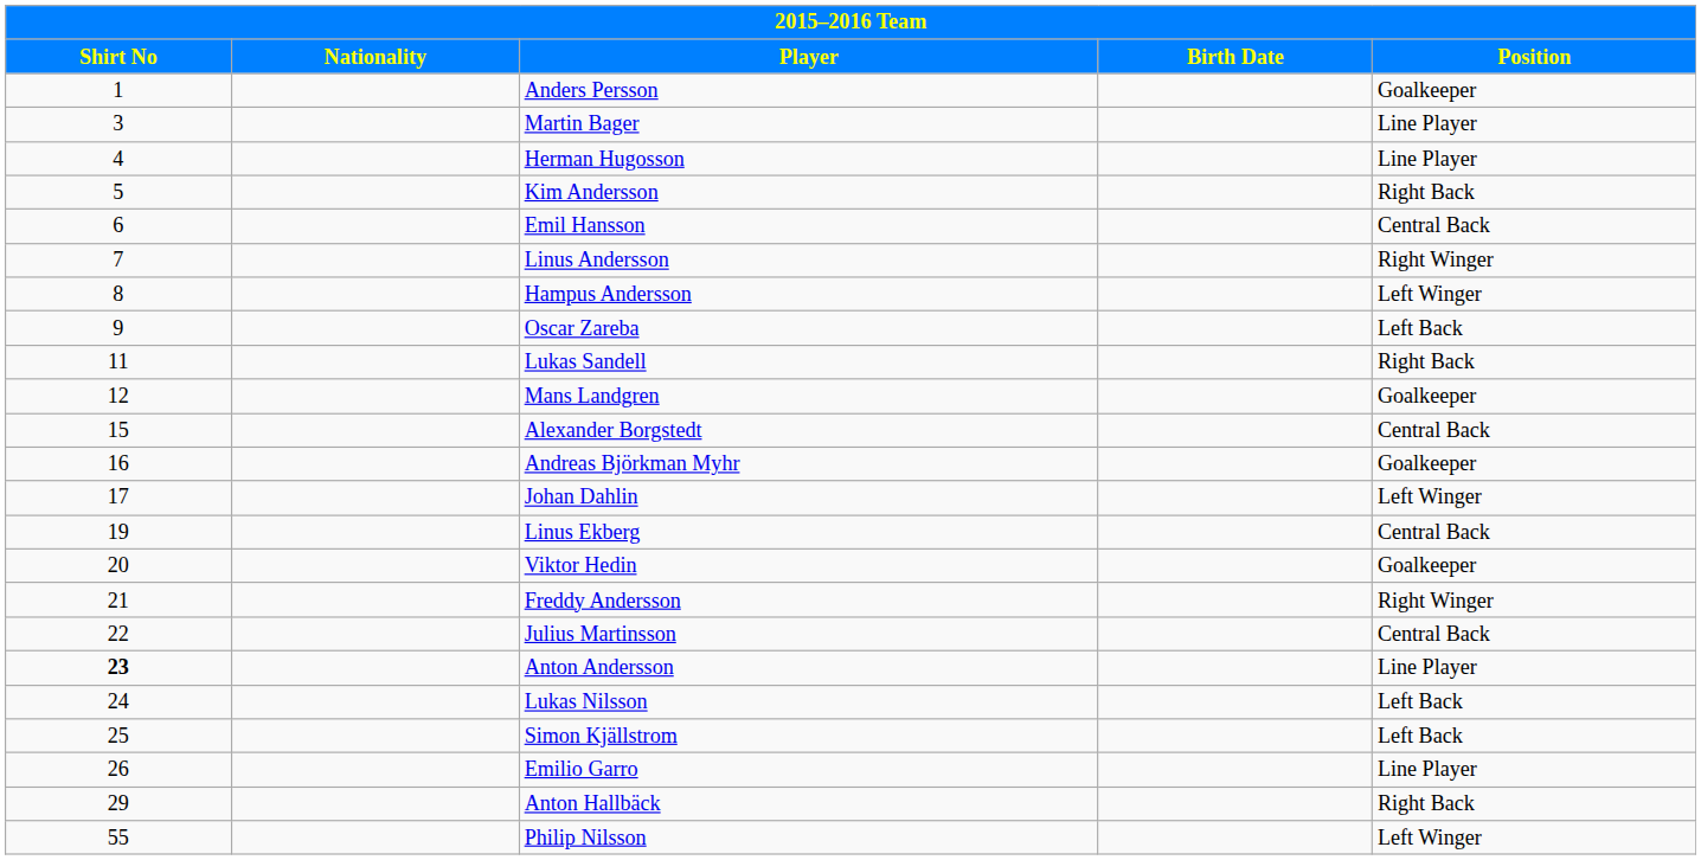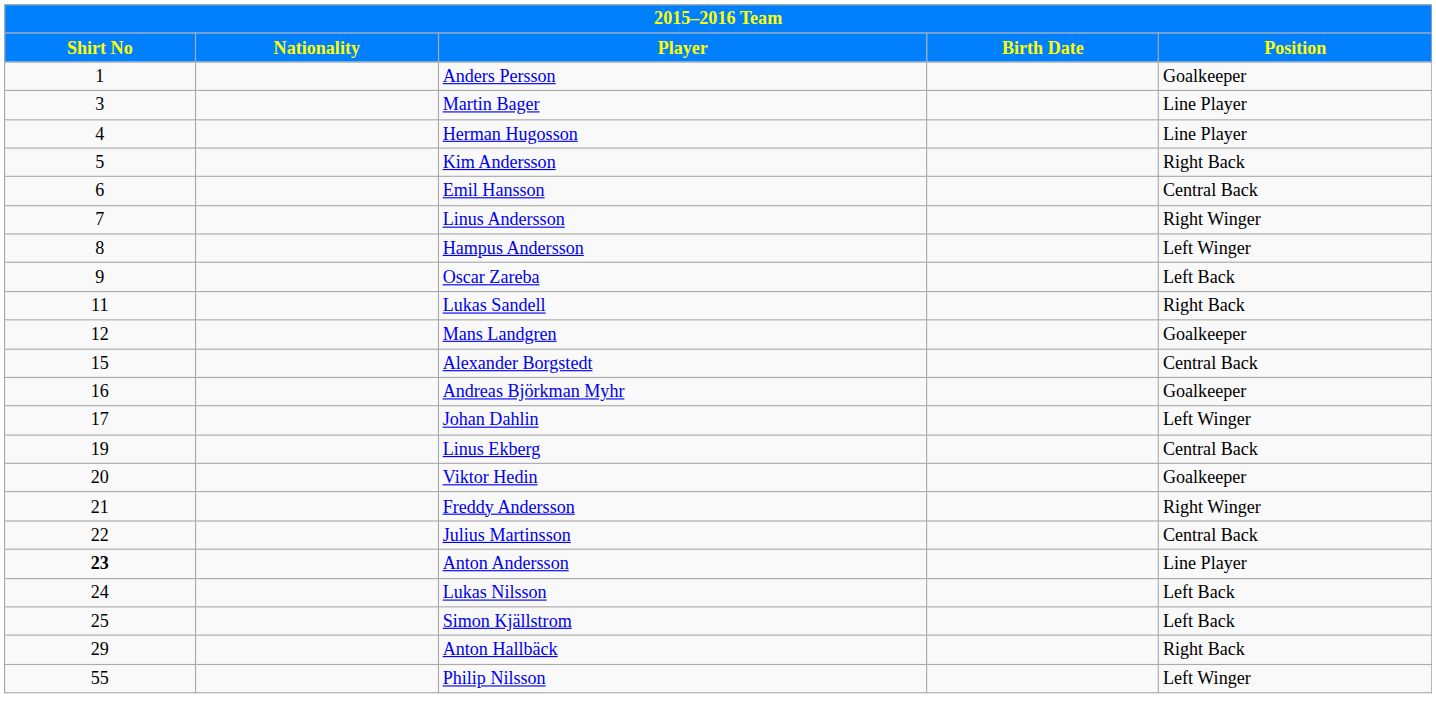 <table class="wikitable collapsible collapsed" style="width:100%">
 <tr>
 <th colspan=5 style="background-color:#0080FF;color:#FFFF00;text-align:center;"> <strong>2015–2016 Team</strong></th>
 </tr>
 <tr>
 <th style="color:#FFFF00; background:#0080FF">Shirt No</th>
 <th style="color:#FFFF00; background:#0080FF">Nationality</th>
 <th style="color:#FFFF00; background:#0080FF">Player</th>
 <th style="color:#FFFF00; background:#0080FF">Birth Date</th>
 <th style="color:#FFFF00; background:#0080FF">Position</th>
 </tr>
 <tr>
 <td align=center>1</td>
 <td></td>
 <td><a href='#'>Anders Persson</a></td>
 <td></td>
 <td>Goalkeeper</td>
 </tr>
 <tr>
 <td align=center>3</td>
 <td></td>
 <td><a href='#'>Martin Bager</a></td>
 <td></td>
 <td>Line Player</td>
 </tr>
 <tr>
 <td align=center>4</td>
 <td></td>
 <td><a href='#'>Herman Hugosson</a></td>
 <td></td>
 <td>Line Player</td>
 </tr>
 <tr>
 <td align=center>5</td>
 <td></td>
 <td><a href='#'>Kim Andersson</a></td>
 <td></td>
 <td>Right Back</td>
 </tr>
 <tr>
 <td align=center>6</td>
 <td></td>
 <td><a href='#'>Emil Hansson</a></td>
 <td></td>
 <td>Central Back</td>
 </tr>
 <tr>
 <td align=center>7</td>
 <td></td>
 <td><a href='#'>Linus Andersson</a></td>
 <td></td>
 <td>Right Winger</td>
 </tr>
 <tr>
 <td align=center>8</td>
 <td></td>
 <td><a href='#'>Hampus Andersson</a></td>
 <td></td>
 <td>Left Winger</td>
 </tr>
 <tr>
 <td align=center>9</td>
 <td></td>
 <td><a href='#'>Oscar Zareba</a></td>
 <td></td>
 <td>Left Back</td>
 </tr>
 <tr>
 <td align=center>11</td>
 <td></td>
 <td><a href='#'>Lukas Sandell</a></td>
 <td></td>
 <td>Right Back</td>
 </tr>
 <tr>
 <td align=center>12</td>
 <td></td>
 <td><a href='#'>Mans Landgren</a></td>
 <td></td>
 <td>Goalkeeper</td>
 </tr>
 <tr>
 <td align=center>15</td>
 <td></td>
 <td><a href='#'>Alexander Borgstedt</a></td>
 <td></td>
 <td>Central Back</td>
 </tr>
 <tr>
 <td align=center>16</td>
 <td></td>
 <td><a href='#'>Andreas Björkman Myhr</a></td>
 <td></td>
 <td>Goalkeeper</td>
 </tr>
 <tr>
 <td align=center>17</td>
 <td></td>
 <td><a href='#'>Johan Dahlin</a></td>
 <td></td>
 <td>Left Winger</td>
 </tr>
 <tr>
 <td align=center>19</td>
 <td></td>
 <td><a href='#'>Linus Ekberg</a></td>
 <td></td>
 <td>Central Back</td>
 </tr>
 <tr>
 <td align=center>20</td>
 <td></td>
 <td><a href='#'>Viktor Hedin</a></td>
 <td></td>
 <td>Goalkeeper</td>
 </tr>
 <tr>
 <td align=center>21</td>
 <td></td>
 <td><a href='#'>Freddy Andersson</a></td>
 <td></td>
 <td>Right Winger</td>
 </tr>
 <tr>
 <td align=center>22</td>
 <td></td>
 <td><a href='#'>Julius Martinsson</a></td>
 <td></td>
 <td>Central Back</td>
 </tr>
 <tr>
 <td align=center><strong>23</strong></td>
 <td></td>
 <td><a href='#'>Anton Andersson</a></td>
 <td></td>
 <td>Line Player</td>
 </tr>
 <tr>
 <td align=center>24</td>
 <td></td>
 <td><a href='#'>Lukas Nilsson</a></td>
 <td></td>
 <td>Left Back</td>
 </tr>
 <tr>
 <td align=center>25</td>
 <td></td>
 <td><a href='#'>Simon Kjällstrom</a></td>
 <td></td>
 <td>Left Back</td>
 </tr>
 <tr>
-<td align=center>26</td>
-<td></td>
-<td><a href='#'>Emilio Garro</a></td>
-<td></td>
-<td>Line Player</td>
-</tr>
-<tr>
 <td align=center>29</td>
 <td></td>
 <td><a href='#'>Anton Hallbäck</a></td>
 <td></td>
 <td>Right Back</td>
 </tr>
 <tr>
 <td align=center>55</td>
 <td></td>
 <td><a href='#'>Philip Nilsson</a></td>
 <td></td>
 <td>Left Winger</td>
 </tr>
 </table>
